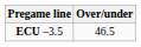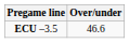 <table class="wikitable">
 <tr align="center">
 <th style=>Pregame line</th>
 <th style=>Over/under</th>
 </tr>
 <tr align="center">
 <td><strong>ECU</strong> –3.5</td>
-<td>46.5</td>
+<td>46.6</td>
 </tr>
 </table>
